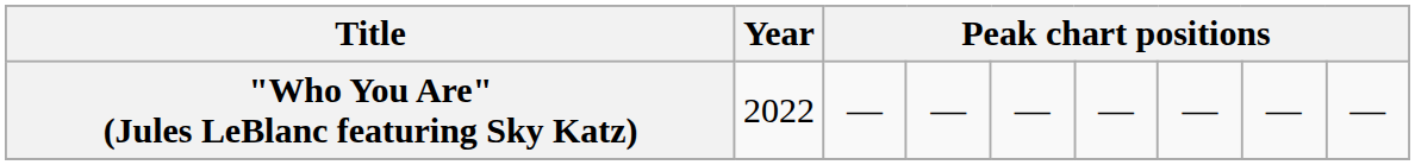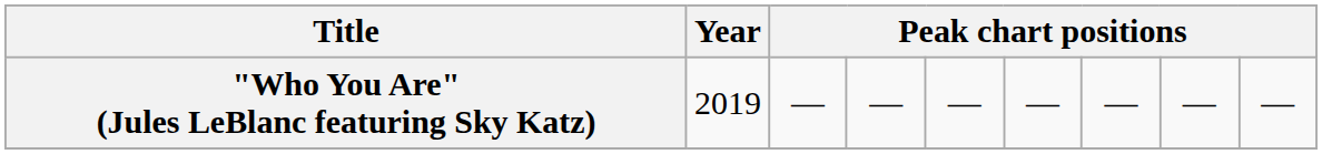 <table class="wikitable plainrowheaders" style="text-align:center;">
 <tr>
 <th colspan="1" scope="col" style="width:20em;">Title</th>
 <th colspan="1" scope="col" style="width:1em;">Year</th>
 <th colspan="7" scope="col" style="width:16em;">Peak chart positions</th>
 </tr>
 <tr>
 <th scope="row">"Who You Are" <br><span>(Jules LeBlanc featuring Sky Katz)</span></th>
-<td>2022</td>
+<td>2019</td>
 <td>—</td>
 <td>—</td>
 <td>—</td>
 <td>—</td>
 <td>—</td>
 <td>—</td>
 <td>—</td>
 </tr>
 <tr>
 </tr>
 </table>
